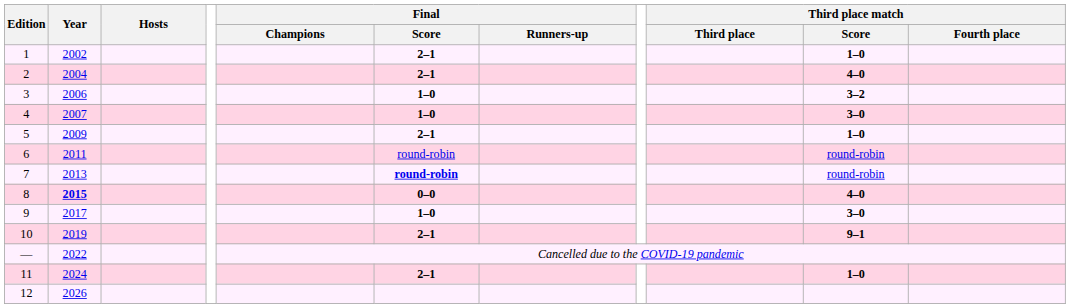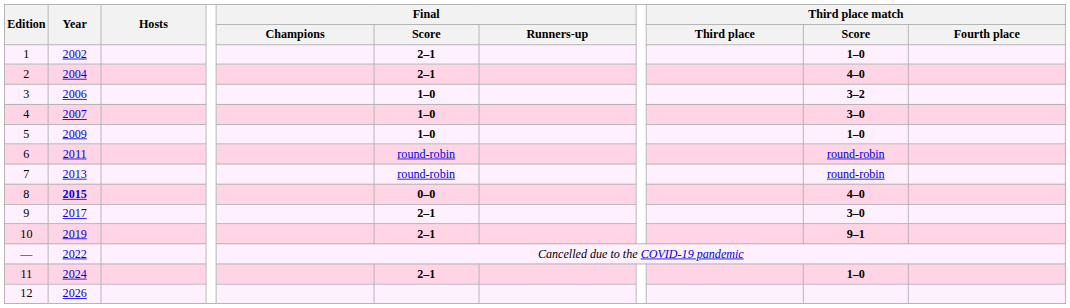 <table class="wikitable" style="font-size:90%; text-align:center; width:100%;">
 <tr>
 <th rowspan=2 width=3%>Edition</th>
 <th rowspan=2 width=5%>Year</th>
 <th rowspan=2 width=10%>Hosts</th>
 <th width=1% rowspan=15 style="background:#ffffff;"></th>
 <th colspan=3>Final</th>
 <th width=1% rowspan=12 style="background:#ffffff;"></th>
 <th colspan=3>Third place match</th>
 </tr>
 <tr>
 <th width=15%>Champions</th>
 <th width=10%>Score</th>
 <th width=15%>Runners-up</th>
 <th width=15%>Third place</th>
 <th width=10%>Score</th>
 <th width=15%>Fourth place</th>
 </tr>
 <tr style="background-color:#FFF0FF;">
 <td>1</td>
 <td><a href='#'>2002</a></td>
 <td align=left></td>
 <td><strong></strong></td>
 <td><strong>2–1</strong></td>
 <td></td>
 <td></td>
 <td><strong>1–0</strong></td>
 <td></td>
 </tr>
 <tr style="background-color:#ffd4e4;">
 <td>2</td>
 <td><a href='#'>2004</a></td>
 <td align=left></td>
 <td><strong></strong></td>
 <td><strong>2–1</strong></td>
 <td></td>
 <td></td>
 <td><strong>4–0</strong></td>
 <td></td>
 </tr>
 <tr style="background-color:#fff0ff;">
 <td>3</td>
 <td><a href='#'>2006</a></td>
 <td align=left></td>
 <td><strong></strong></td>
 <td><strong>1–0</strong></td>
 <td></td>
 <td></td>
 <td><strong>3–2</strong></td>
 <td></td>
 </tr>
 <tr style="background-color:#ffd4e4;">
 <td>4</td>
 <td><a href='#'>2007</a></td>
 <td align=left></td>
 <td><strong></strong></td>
 <td><strong>1–0</strong></td>
 <td></td>
 <td></td>
 <td><strong>3–0</strong></td>
 <td></td>
 </tr>
 <tr style="background-color:#fff0ff;">
 <td>5</td>
 <td><a href='#'>2009</a></td>
 <td align=left></td>
 <td><strong></strong></td>
-<td><strong>2–1</strong></td>
+<td><strong>1–0</strong></td>
 <td></td>
 <td></td>
 <td><strong>1–0</strong></td>
 <td></td>
 </tr>
 <tr style="background-color:#ffd4e4;">
 <td>6</td>
 <td><a href='#'>2011</a></td>
 <td align=left></td>
 <td><strong></strong></td>
 <td><a href='#'>round-robin</a></td>
 <td></td>
 <td></td>
 <td><a href='#'>round-robin</a></td>
 <td></td>
 </tr>
 <tr style="background-color:#fff0ff;">
 <td>7</td>
 <td><a href='#'>2013</a></td>
 <td align=left></td>
 <td><strong></strong></td>
-<td><strong><a href='#'>round-robin</a></strong></td>
+<td><a href='#'>round-robin</a></td>
 <td></td>
 <td></td>
 <td><a href='#'>round-robin</a></td>
 <td></td>
 </tr>
 <tr style="background-color:#ffd4e4;">
 <td>8</td>
 <td><strong><a href='#'>2015</a></strong></td>
 <td align=left></td>
 <td><strong></strong></td>
 <td><strong>0–0</strong> <br></td>
 <td></td>
 <td></td>
 <td><strong>4–0</strong></td>
 <td></td>
 </tr>
 <tr style="background-color:#fff0ff;">
 <td>9</td>
 <td><a href='#'>2017</a></td>
 <td align=left></td>
 <td><strong></strong></td>
-<td><strong>1–0</strong></td>
+<td><strong>2–1</strong></td>
 <td></td>
 <td></td>
 <td><strong>3–0</strong></td>
 <td></td>
 </tr>
 <tr style="background-color:#ffd4e4;">
 <td>10</td>
 <td><a href='#'>2019</a></td>
 <td align=left></td>
 <td><strong></strong></td>
 <td><strong>2–1</strong></td>
 <td></td>
 <td></td>
 <td><strong>9–1</strong></td>
 <td></td>
 </tr>
 <tr style="background-color:#fff0ff;">
 <td>—</td>
 <td><a href='#'>2022</a></td>
 <td align=left></td>
 <td colspan=7><em>Cancelled due to the <a href='#'>COVID-19 pandemic</a></em></td>
 </tr>
 <tr style="background-color:#ffd4e4;">
 <td>11</td>
 <td><a href='#'>2024</a></td>
 <td align=left></td>
 <td><strong></strong></td>
 <td><strong>2–1</strong></td>
 <td></td>
 <th width=1% rowspan=2 style="background:#ffffff;"></th>
 <td></td>
 <td><strong>1–0</strong></td>
 <td></td>
 </tr>
 <tr style="background-color:#fff0ff;">
 <td>12</td>
 <td><a href='#'>2026</a></td>
 <td align=left></td>
 <td></td>
 <td></td>
 <td></td>
 <td></td>
 <td></td>
 <td></td>
 </tr>
 </table>
